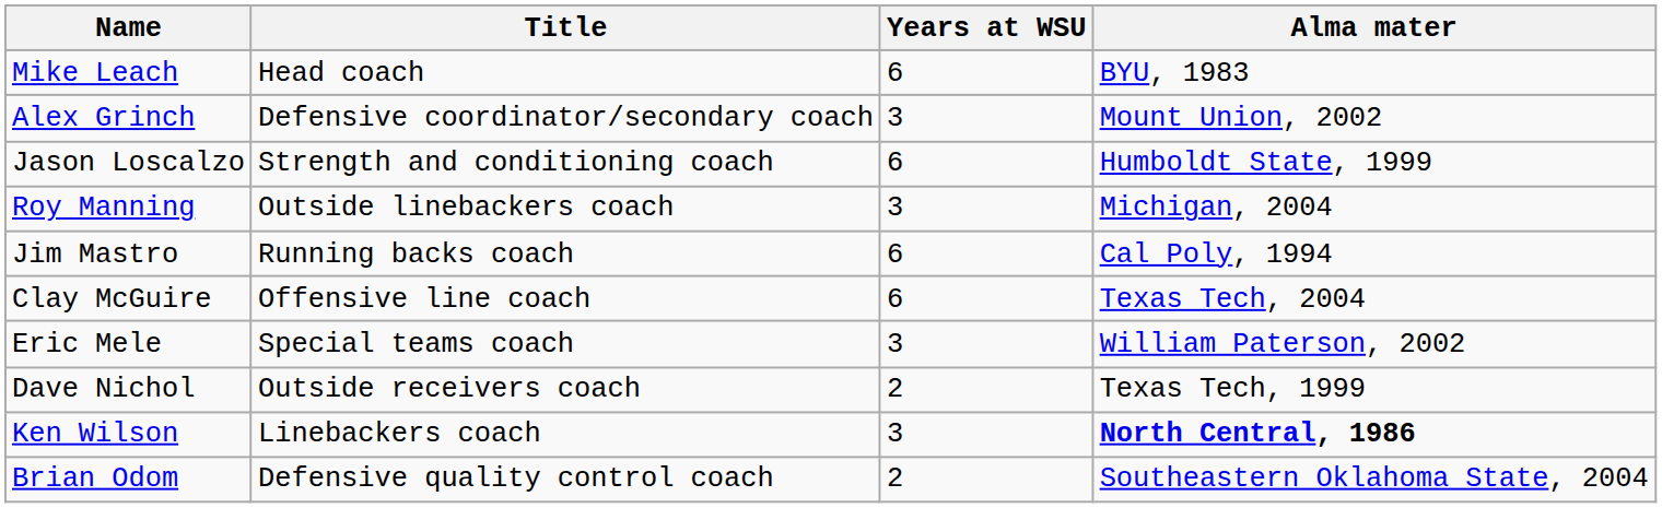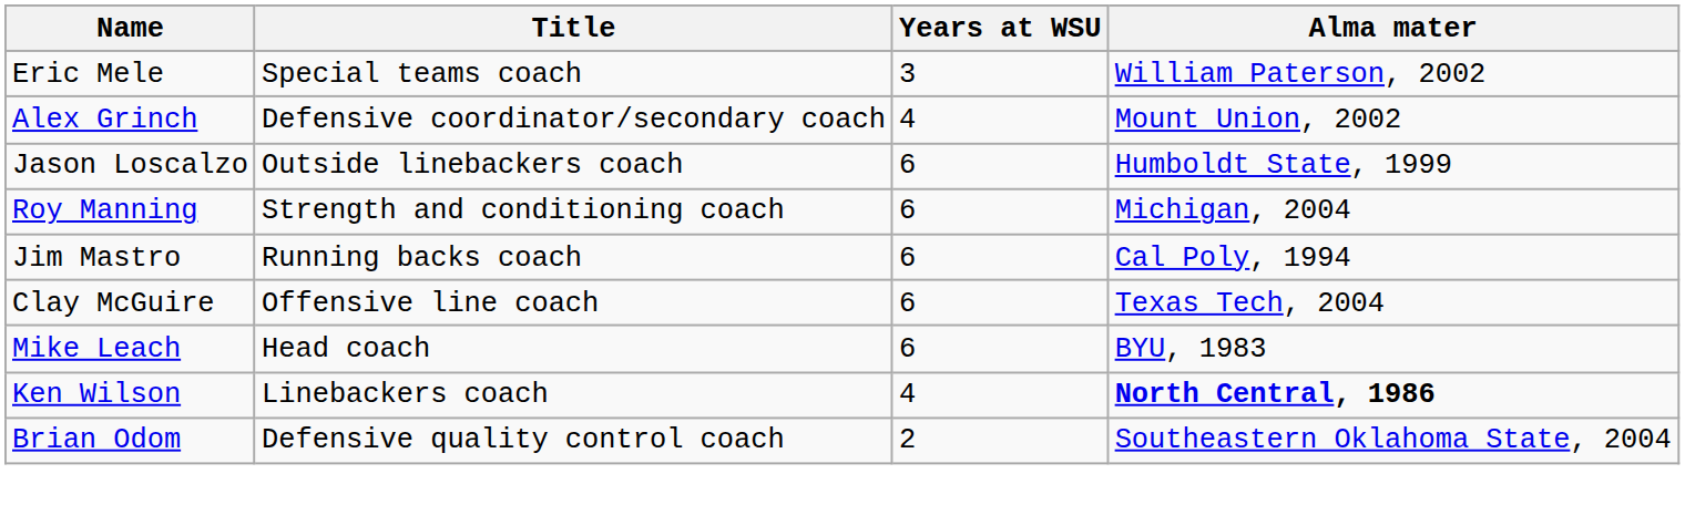 <table class="wikitable">
 <tr>
 <th>Name</th>
 <th>Title</th>
 <th>Years at WSU</th>
 <th>Alma mater</th>
 </tr>
 <tr>
-<td><a href='#'>Mike Leach</a></td>
-<td>Head coach</td>
-<td>6</td>
-<td><a href='#'>BYU</a>, 1983</td>
+<td>Eric Mele</td>
+<td>Special teams coach</td>
+<td>3</td>
+<td><a href='#'>William Paterson</a>, 2002</td>
 </tr>
 <tr>
 <td><a href='#'>Alex Grinch</a></td>
 <td>Defensive coordinator/secondary coach</td>
-<td>3</td>
+<td>4</td>
 <td><a href='#'>Mount Union</a>, 2002</td>
 </tr>
 <tr>
 <td>Jason Loscalzo</td>
-<td>Strength and conditioning coach</td>
+<td>Outside linebackers coach</td>
 <td>6</td>
 <td><a href='#'>Humboldt State</a>, 1999</td>
 </tr>
 <tr>
 <td><a href='#'>Roy Manning</a></td>
-<td>Outside linebackers coach</td>
-<td>3</td>
+<td>Strength and conditioning coach</td>
+<td>6</td>
 <td><a href='#'>Michigan</a>, 2004</td>
 </tr>
 <tr>
 <td>Jim Mastro</td>
 <td>Running backs coach</td>
 <td>6</td>
 <td><a href='#'>Cal Poly</a>, 1994</td>
 </tr>
 <tr>
 <td>Clay McGuire</td>
 <td>Offensive line coach</td>
 <td>6</td>
 <td><a href='#'>Texas Tech</a>, 2004</td>
 </tr>
 <tr>
-<td>Eric Mele</td>
-<td>Special teams coach</td>
-<td>3</td>
-<td><a href='#'>William Paterson</a>, 2002</td>
-</tr>
-<tr>
-<td>Dave Nichol</td>
-<td>Outside receivers coach</td>
-<td>2</td>
-<td>Texas Tech, 1999</td>
+<td><a href='#'>Mike Leach</a></td>
+<td>Head coach</td>
+<td>6</td>
+<td><a href='#'>BYU</a>, 1983</td>
 </tr>
 <tr>
 <td><a href='#'>Ken Wilson</a></td>
 <td>Linebackers coach</td>
-<td>3</td>
+<td>4</td>
 <td><strong><a href='#'>North Central</a>, 1986</strong></td>
 </tr>
 <tr>
 <td><a href='#'>Brian Odom</a></td>
 <td>Defensive quality control coach</td>
 <td>2</td>
 <td><a href='#'>Southeastern Oklahoma State</a>, 2004</td>
 </tr>
 </table>
